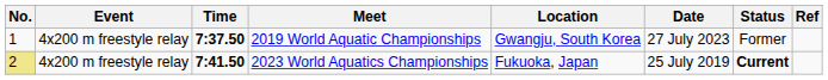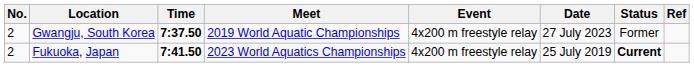 <table class="wikitable sortable">
 <tr>
 <th>No.</th>
-<th>Event</th>
+<th>Location</th>
 <th>Time</th>
 <th>Meet</th>
-<th>Location</th>
+<th>Event</th>
 <th>Date</th>
 <th>Status</th>
 <th>Ref</th>
 </tr>
 <tr>
-<td>1</td>
-<td>4x200 m freestyle relay</td>
+<td>2</td>
+<td><a href='#'>Gwangju, South Korea</a></td>
 <td align="center"><strong>7:37.50</strong></td>
 <td><a href='#'>2019 World Aquatic Championships</a></td>
-<td><a href='#'>Gwangju, South Korea</a></td>
+<td>4x200 m freestyle relay</td>
 <td align="center">27 July 2023</td>
 <td align="center">Former</td>
 <td align="center"></td>
 </tr>
 <tr>
-<td style="background: khaki;">2</td>
-<td>4x200 m freestyle relay</td>
+<td>2</td>
+<td><a href='#'>Fukuoka</a>, <a href='#'>Japan</a></td>
 <td align="center"><strong>7:41.50</strong></td>
 <td><a href='#'>2023 World Aquatics Championships</a></td>
-<td><a href='#'>Fukuoka</a>, <a href='#'>Japan</a></td>
+<td>4x200 m freestyle relay</td>
 <td align="center">25 July 2019</td>
 <td align="center"><strong>Current</strong></td>
 <td align="center"></td>
 </tr>
 </table>
